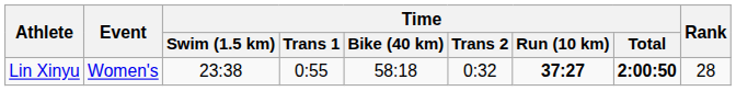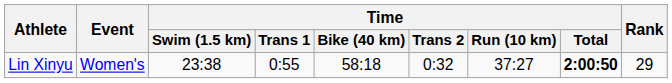 <table class=wikitable style="font-size:90%;text-align:center">
 <tr>
 <th rowspan=2>Athlete</th>
 <th rowspan=2>Event</th>
 <th colspan=6>Time</th>
 <th rowspan=2>Rank</th>
 </tr>
 <tr style="font-size:95%">
 <th>Swim (1.5 km)</th>
 <th>Trans 1</th>
 <th>Bike (40 km)</th>
 <th>Trans 2</th>
 <th>Run (10 km)</th>
 <th>Total</th>
 </tr>
 <tr>
 <td align=left><a href='#'>Lin Xinyu</a></td>
 <td align=left><a href='#'>Women's</a></td>
 <td>23:38</td>
 <td>0:55</td>
 <td>58:18</td>
 <td>0:32</td>
-<td><strong>37:27</strong></td>
+<td>37:27</td>
 <td><strong>2:00:50</strong></td>
-<td>28</td>
+<td>29</td>
 </tr>
 </table>
